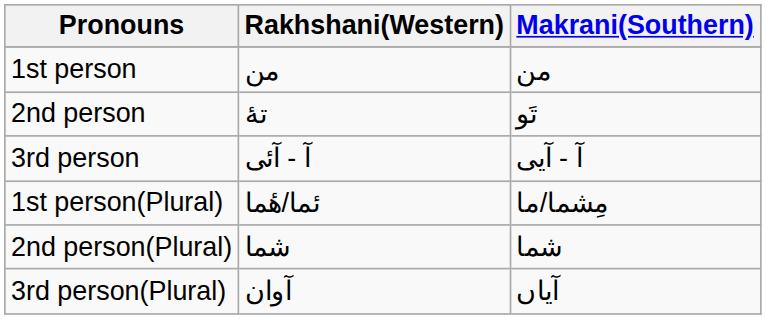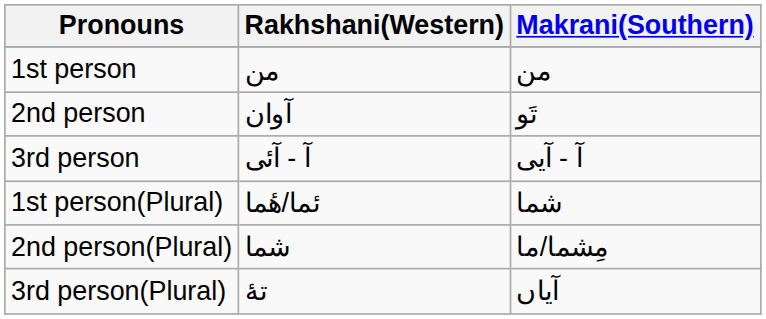 <table class="wikitable sortable">
 <tr>
 <th>Pronouns</th>
 <th>Rakhshani(Western)</th>
 <th><a href='#'>Makrani(Southern)</a></th>
 </tr>
 <tr>
 </tr>
 <tr>
 <td>1st person</td>
 <td>من</td>
 <td>من</td>
 </tr>
 <tr>
 <td>2nd person</td>
-<td>تهٔ</td>
+<td>آوان</td>
 <td>تَو</td>
 </tr>
 <tr>
 <td>3rd person</td>
 <td>آ - آئی</td>
 <td>آ - آیی</td>
 </tr>
 <tr>
 <td>1st person(Plural)</td>
 <td>ئما/هٔما</td>
-<td>مِشما/ما</td>
+<td>شما</td>
 </tr>
 <tr>
 <td>2nd person(Plural)</td>
 <td>شما</td>
-<td>شما</td>
+<td>مِشما/ما</td>
 </tr>
 <tr>
 <td>3rd person(Plural)</td>
-<td>آوان</td>
+<td>تهٔ</td>
 <td>آیاں</td>
 </tr>
 </table>
